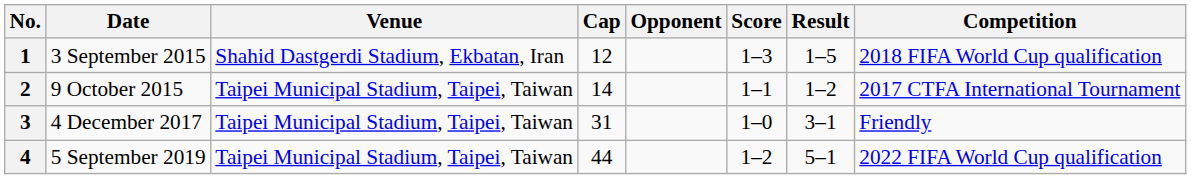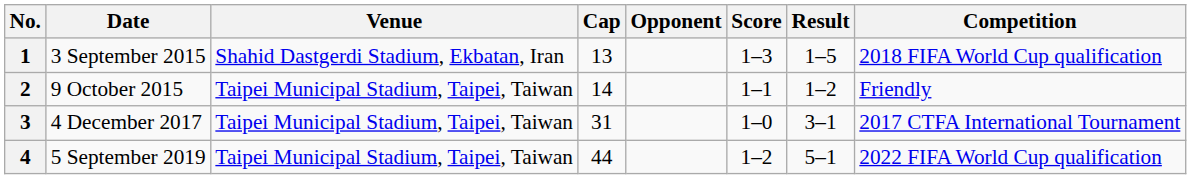 <table class="wikitable sortable plainrowheaders">
 <tr>
 <th scope=col>No.</th>
 <th scope=col data-sort-type=date>Date</th>
 <th scope=col>Venue</th>
 <th scope=col>Cap</th>
 <th scope=col>Opponent</th>
 <th scope=col>Score</th>
 <th scope=col>Result</th>
 <th scope=col>Competition</th>
 </tr>
 <tr>
 <th scope=row>1</th>
 <td>3 September 2015</td>
 <td><a href='#'>Shahid Dastgerdi Stadium</a>, <a href='#'>Ekbatan</a>, Iran</td>
-<td align=center>12</td>
+<td align=center>13</td>
 <td></td>
 <td align=center>1–3</td>
 <td align=center>1–5</td>
 <td><a href='#'>2018 FIFA World Cup qualification</a></td>
 </tr>
 <tr>
 <th scope=row>2</th>
 <td>9 October 2015</td>
 <td><a href='#'>Taipei Municipal Stadium</a>, <a href='#'>Taipei</a>, Taiwan</td>
 <td align=center>14</td>
 <td></td>
 <td align=center>1–1</td>
 <td align=center>1–2</td>
-<td><a href='#'>2017 CTFA International Tournament</a></td>
+<td><a href='#'>Friendly</a></td>
 </tr>
 <tr>
 <th scope=row>3</th>
 <td>4 December 2017</td>
 <td><a href='#'>Taipei Municipal Stadium</a>, <a href='#'>Taipei</a>, Taiwan</td>
 <td align=center>31</td>
 <td></td>
 <td align=center>1–0</td>
 <td align=center>3–1</td>
-<td><a href='#'>Friendly</a></td>
+<td><a href='#'>2017 CTFA International Tournament</a></td>
 </tr>
 <tr>
 <th scope=row>4</th>
 <td>5 September 2019</td>
 <td><a href='#'>Taipei Municipal Stadium</a>, <a href='#'>Taipei</a>, Taiwan</td>
 <td align=center>44</td>
 <td></td>
 <td align=center>1–2</td>
 <td align=center>5–1</td>
 <td><a href='#'>2022 FIFA World Cup qualification</a></td>
 </tr>
 </table>
